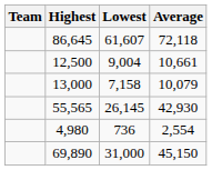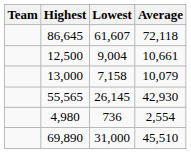 <table class="wikitable sortable">
 <tr>
 <th>Team</th>
 <th>Highest</th>
 <th>Lowest</th>
 <th>Average</th>
 </tr>
 <tr>
 <td></td>
 <td align="center">86,645</td>
 <td align="center">61,607</td>
 <td align="center">72,118</td>
 </tr>
 <tr>
 <td></td>
 <td align="center">12,500</td>
 <td align="center">9,004</td>
 <td align="center">10,661</td>
 </tr>
 <tr>
 <td></td>
 <td align="center">13,000</td>
 <td align="center">7,158</td>
 <td align="center">10,079</td>
 </tr>
 <tr>
 <td></td>
 <td align="center">55,565</td>
 <td align="center">26,145</td>
 <td align="center">42,930</td>
 </tr>
 <tr>
 <td></td>
 <td align="center">4,980</td>
 <td align="center">736</td>
 <td align="center">2,554</td>
 </tr>
 <tr>
 <td></td>
 <td align="center">69,890</td>
 <td align="center">31,000</td>
-<td align="center">45,150</td>
+<td align="center">45,510</td>
 </tr>
 </table>
